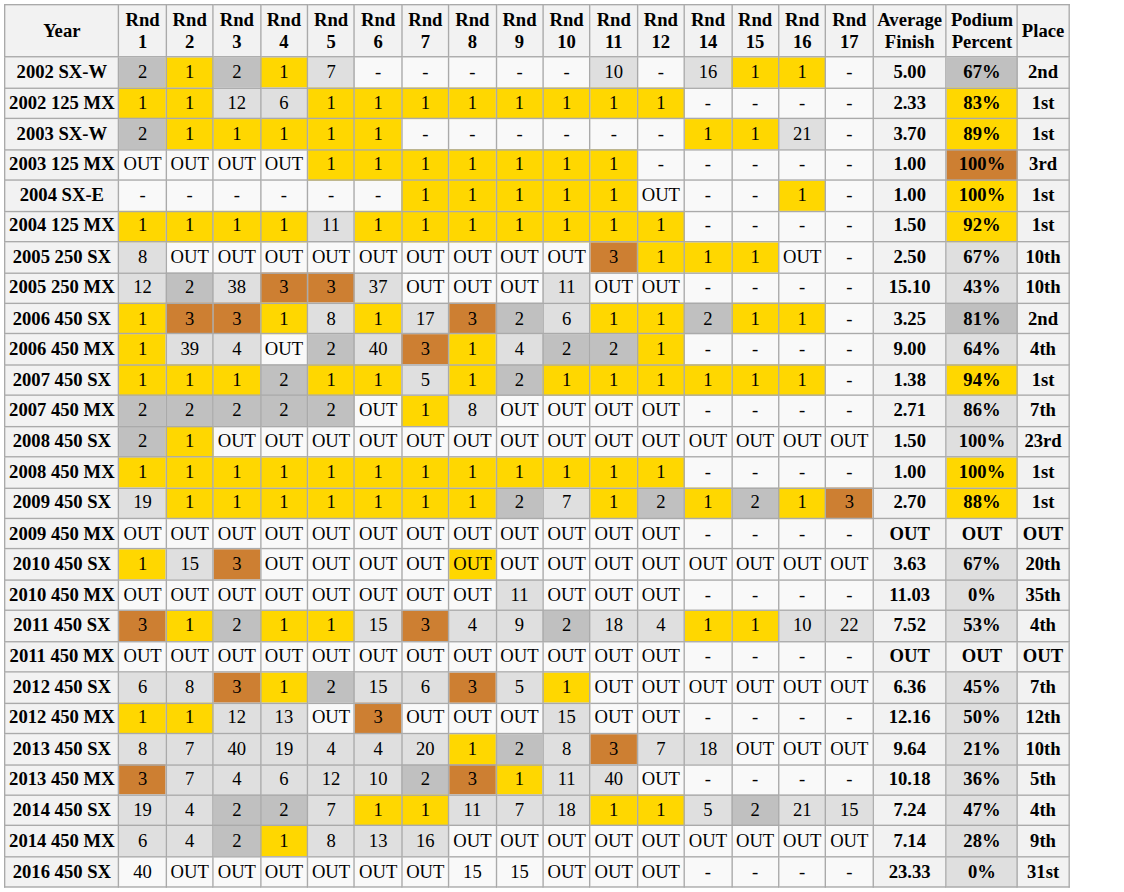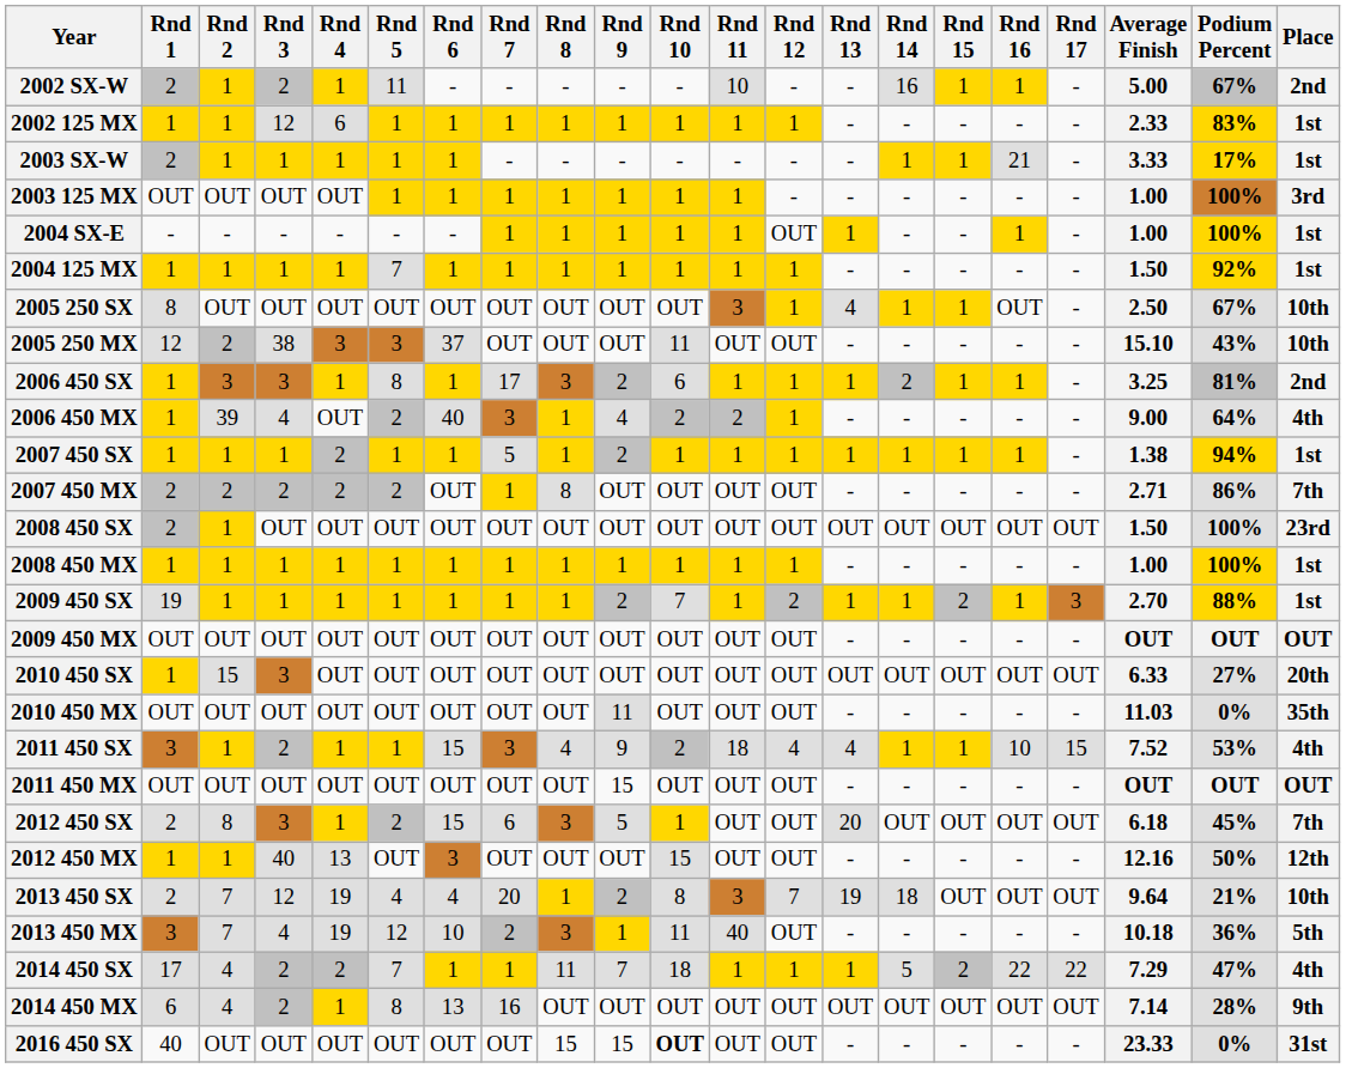 <table class="wikitable mw-collapsible" style="font-size: 85%; text-align:center">
 <tr valign="top">
 <th valign="middle">Year</th>
 <th>Rnd<br>1</th>
 <th>Rnd<br>2</th>
 <th>Rnd<br>3</th>
 <th>Rnd<br>4</th>
 <th>Rnd<br>5</th>
 <th>Rnd<br>6</th>
 <th>Rnd<br>7</th>
 <th>Rnd<br>8</th>
 <th>Rnd<br>9</th>
 <th>Rnd<br>10</th>
 <th>Rnd<br>11</th>
 <th>Rnd<br>12</th>
+<th>Rnd<br>13</th>
 <th>Rnd<br>14</th>
 <th>Rnd<br>15</th>
 <th>Rnd<br>16</th>
 <th>Rnd<br>17</th>
 <th valign="middle">Average<br>Finish</th>
 <th valign="middle">Podium<br>Percent</th>
 <th valign="middle">Place</th>
 </tr>
 <tr>
 <th>2002 SX-W</th>
 <td style="background: silver;">2</td>
 <td style="background: gold;">1</td>
 <td style="background: silver;">2</td>
 <td style="background: gold;">1</td>
-<td style="background:#dfdfdf;">7</td>
+<td style="background:#dfdfdf;">11</td>
 <td>-</td>
 <td>-</td>
 <td>-</td>
 <td>-</td>
 <td>-</td>
 <td style="background:#dfdfdf;">10</td>
+<td>-</td>
 <td>-</td>
 <td style="background:#dfdfdf;">16</td>
 <td style="background: gold;">1</td>
 <td style="background: gold;">1</td>
 <td>-</td>
 <th>5.00</th>
 <th style="background: silver;">67%</th>
 <th>2nd</th>
 </tr>
 <tr>
 <th>2002 125 MX</th>
 <td style="background: gold;">1</td>
 <td style="background: gold;">1</td>
 <td style="background:#dfdfdf;">12</td>
 <td style="background:#dfdfdf;">6</td>
 <td style="background: gold;">1</td>
 <td style="background: gold;">1</td>
 <td style="background: gold;">1</td>
 <td style="background: gold;">1</td>
 <td style="background: gold;">1</td>
 <td style="background: gold;">1</td>
 <td style="background: gold;">1</td>
 <td style="background: gold;">1</td>
 <td>-</td>
 <td>-</td>
 <td>-</td>
 <td>-</td>
+<td>-</td>
 <th>2.33</th>
 <th style="background: gold;">83%</th>
 <th>1st</th>
 </tr>
 <tr>
 <th>2003 SX-W</th>
 <td style="background: silver;">2</td>
 <td style="background: gold;">1</td>
 <td style="background: gold;">1</td>
 <td style="background: gold;">1</td>
 <td style="background: gold;">1</td>
 <td style="background: gold;">1</td>
 <td>-</td>
 <td>-</td>
 <td>-</td>
 <td>-</td>
 <td>-</td>
 <td>-</td>
+<td>-</td>
 <td style="background: gold;">1</td>
 <td style="background: gold;">1</td>
 <td style="background:#dfdfdf;">21</td>
 <td>-</td>
-<th>3.70</th>
-<th style="background: gold;">89%</th>
+<th>3.33</th>
+<th style="background: gold;">17%</th>
 <th>1st</th>
 </tr>
 <tr>
 <th>2003 125 MX</th>
 <td>OUT</td>
 <td>OUT</td>
 <td>OUT</td>
 <td>OUT</td>
 <td style="background: gold;">1</td>
 <td style="background: gold;">1</td>
 <td style="background: gold;">1</td>
 <td style="background: gold;">1</td>
 <td style="background: gold;">1</td>
 <td style="background: gold;">1</td>
 <td style="background: gold;">1</td>
+<td>-</td>
 <td>-</td>
 <td>-</td>
 <td>-</td>
 <td>-</td>
 <td>-</td>
 <th>1.00</th>
 <th style="background:#CD7F32;">100%</th>
 <th>3rd</th>
 </tr>
 <tr>
 <th>2004 SX-E</th>
 <td>-</td>
 <td>-</td>
 <td>-</td>
 <td>-</td>
 <td>-</td>
 <td>-</td>
 <td style="background: gold;">1</td>
 <td style="background: gold;">1</td>
 <td style="background: gold;">1</td>
 <td style="background: gold;">1</td>
 <td style="background: gold;">1</td>
 <td>OUT</td>
+<td style="background: gold;">1</td>
 <td>-</td>
 <td>-</td>
 <td style="background: gold;">1</td>
 <td>-</td>
 <th>1.00</th>
 <th style="background: gold;">100%</th>
 <th>1st</th>
 </tr>
 <tr>
 <th>2004 125 MX</th>
 <td style="background: gold;">1</td>
 <td style="background: gold;">1</td>
 <td style="background: gold;">1</td>
 <td style="background: gold;">1</td>
-<td style="background:#dfdfdf;">11</td>
+<td style="background:#dfdfdf;">7</td>
 <td style="background: gold;">1</td>
 <td style="background: gold;">1</td>
 <td style="background: gold;">1</td>
 <td style="background: gold;">1</td>
 <td style="background: gold;">1</td>
 <td style="background: gold;">1</td>
 <td style="background: gold;">1</td>
+<td>-</td>
 <td>-</td>
 <td>-</td>
 <td>-</td>
 <td>-</td>
 <th>1.50</th>
 <th style="background: gold;">92%</th>
 <th>1st</th>
 </tr>
 <tr>
 <th>2005 250 SX</th>
 <td style="background:#dfdfdf;">8</td>
 <td>OUT</td>
 <td>OUT</td>
 <td>OUT</td>
 <td>OUT</td>
 <td>OUT</td>
 <td>OUT</td>
 <td>OUT</td>
 <td>OUT</td>
 <td>OUT</td>
 <td style="background:#CD7F32;">3</td>
 <td style="background: gold;">1</td>
+<td style="background:#dfdfdf;">4</td>
 <td style="background: gold;">1</td>
 <td style="background: gold;">1</td>
 <td>OUT</td>
 <td>-</td>
 <th>2.50</th>
 <th style="background:#dfdfdf;">67%</th>
 <th>10th</th>
 </tr>
 <tr>
 <th>2005 250 MX</th>
 <td style="background:#dfdfdf;">12</td>
 <td style="background: silver;">2</td>
 <td style="background:#dfdfdf;">38</td>
 <td style="background:#CD7F32;">3</td>
 <td style="background:#CD7F32;">3</td>
 <td style="background:#dfdfdf;">37</td>
 <td>OUT</td>
 <td>OUT</td>
 <td>OUT</td>
 <td style="background:#dfdfdf;">11</td>
 <td>OUT</td>
 <td>OUT</td>
 <td>-</td>
 <td>-</td>
 <td>-</td>
 <td>-</td>
+<td>-</td>
 <th>15.10</th>
 <th style="background:#dfdfdf;">43%</th>
 <th>10th</th>
 </tr>
 <tr>
 <th>2006 450 SX</th>
 <td style="background: gold;">1</td>
 <td style="background:#CD7F32;">3</td>
 <td style="background:#CD7F32;">3</td>
 <td style="background: gold;">1</td>
 <td style="background:#dfdfdf;">8</td>
 <td style="background: gold;">1</td>
 <td style="background:#dfdfdf;">17</td>
 <td style="background:#CD7F32;">3</td>
 <td style="background: silver;">2</td>
 <td style="background:#dfdfdf;">6</td>
+<td style="background: gold;">1</td>
 <td style="background: gold;">1</td>
 <td style="background: gold;">1</td>
 <td style="background: silver;">2</td>
 <td style="background: gold;">1</td>
 <td style="background: gold;">1</td>
 <td>-</td>
 <th>3.25</th>
 <th style="background: silver;">81%</th>
 <th>2nd</th>
 </tr>
 <tr>
 <th>2006 450 MX</th>
 <td style="background: gold;">1</td>
 <td style="background:#dfdfdf;">39</td>
 <td style="background:#dfdfdf;">4</td>
 <td>OUT</td>
 <td style="background: silver;">2</td>
 <td style="background:#dfdfdf;">40</td>
 <td style="background:#CD7F32;">3</td>
 <td style="background: gold;">1</td>
 <td style="background:#dfdfdf;">4</td>
 <td style="background: silver;">2</td>
 <td style="background: silver;">2</td>
 <td style="background: gold;">1</td>
 <td>-</td>
 <td>-</td>
 <td>-</td>
 <td>-</td>
+<td>-</td>
 <th>9.00</th>
 <th style="background:#dfdfdf;">64%</th>
 <th>4th</th>
 </tr>
 <tr>
 <th>2007 450 SX</th>
 <td style="background: gold;">1</td>
 <td style="background: gold;">1</td>
 <td style="background: gold;">1</td>
 <td style="background: silver;">2</td>
 <td style="background: gold;">1</td>
 <td style="background: gold;">1</td>
 <td style="background:#dfdfdf;">5</td>
 <td style="background: gold;">1</td>
 <td style="background: silver;">2</td>
+<td style="background: gold;">1</td>
 <td style="background: gold;">1</td>
 <td style="background: gold;">1</td>
 <td style="background: gold;">1</td>
 <td style="background: gold;">1</td>
 <td style="background: gold;">1</td>
 <td style="background: gold;">1</td>
 <td>-</td>
 <th>1.38</th>
 <th style="background: gold;">94%</th>
 <th>1st</th>
 </tr>
 <tr>
 <th>2007 450 MX</th>
 <td style="background: silver;">2</td>
 <td style="background: silver;">2</td>
 <td style="background: silver;">2</td>
 <td style="background: silver;">2</td>
 <td style="background: silver;">2</td>
 <td>OUT</td>
 <td style="background: gold;">1</td>
 <td style="background:#dfdfdf;">8</td>
 <td>OUT</td>
 <td>OUT</td>
 <td>OUT</td>
 <td>OUT</td>
 <td>-</td>
 <td>-</td>
 <td>-</td>
 <td>-</td>
+<td>-</td>
 <th>2.71</th>
 <th style="background:#dfdfdf;">86%</th>
 <th>7th</th>
 </tr>
 <tr>
 <th>2008 450 SX</th>
 <td style="background: silver;">2</td>
 <td style="background: gold;">1</td>
+<td>OUT</td>
 <td>OUT</td>
 <td>OUT</td>
 <td>OUT</td>
 <td>OUT</td>
 <td>OUT</td>
 <td>OUT</td>
 <td>OUT</td>
 <td>OUT</td>
 <td>OUT</td>
 <td>OUT</td>
 <td>OUT</td>
 <td>OUT</td>
 <td>OUT</td>
 <td>OUT</td>
 <th>1.50</th>
 <th style="background:#dfdfdf;">100%</th>
 <th>23rd</th>
 </tr>
 <tr>
 <th>2008 450 MX</th>
 <td style="background: gold;">1</td>
 <td style="background: gold;">1</td>
 <td style="background: gold;">1</td>
 <td style="background: gold;">1</td>
 <td style="background: gold;">1</td>
 <td style="background: gold;">1</td>
 <td style="background: gold;">1</td>
 <td style="background: gold;">1</td>
 <td style="background: gold;">1</td>
 <td style="background: gold;">1</td>
 <td style="background: gold;">1</td>
 <td style="background: gold;">1</td>
 <td>-</td>
 <td>-</td>
 <td>-</td>
 <td>-</td>
+<td>-</td>
 <th>1.00</th>
 <th style="background: gold;">100%</th>
 <th>1st</th>
 </tr>
 <tr>
 <th>2009 450 SX</th>
 <td style="background:#dfdfdf;">19</td>
 <td style="background: gold;">1</td>
 <td style="background: gold;">1</td>
 <td style="background: gold;">1</td>
 <td style="background: gold;">1</td>
 <td style="background: gold;">1</td>
 <td style="background: gold;">1</td>
 <td style="background: gold;">1</td>
 <td style="background: silver;">2</td>
 <td style="background:#dfdfdf;">7</td>
 <td style="background: gold;">1</td>
 <td style="background: silver;">2</td>
+<td style="background: gold;">1</td>
 <td style="background: gold;">1</td>
 <td style="background: silver;">2</td>
 <td style="background: gold;">1</td>
 <td style="background:#CD7F32;">3</td>
 <th>2.70</th>
 <th style="background: gold;">88%</th>
 <th>1st</th>
 </tr>
 <tr>
 <th>2009 450 MX</th>
 <td>OUT</td>
 <td>OUT</td>
 <td>OUT</td>
 <td>OUT</td>
 <td>OUT</td>
 <td>OUT</td>
 <td>OUT</td>
 <td>OUT</td>
 <td>OUT</td>
 <td>OUT</td>
 <td>OUT</td>
 <td>OUT</td>
 <td>-</td>
 <td>-</td>
 <td>-</td>
 <td>-</td>
+<td>-</td>
 <th>OUT</th>
 <th>OUT</th>
 <th>OUT</th>
 </tr>
 <tr>
 <th>2010 450 SX</th>
 <td style="background: gold;">1</td>
 <td style="background:#dfdfdf;">15</td>
 <td style="background:#CD7F32;">3</td>
 <td>OUT</td>
 <td>OUT</td>
 <td>OUT</td>
 <td>OUT</td>
-<td style="background: gold;">OUT</td>
 <td>OUT</td>
 <td>OUT</td>
 <td>OUT</td>
 <td>OUT</td>
 <td>OUT</td>
 <td>OUT</td>
 <td>OUT</td>
 <td>OUT</td>
-<th>3.63</th>
-<th style="background:#dfdfdf;">67%</th>
+<td>OUT</td>
+<td>OUT</td>
+<th>6.33</th>
+<th style="background:#dfdfdf;">27%</th>
 <th>20th</th>
 </tr>
 <tr>
 <th>2010 450 MX</th>
 <td>OUT</td>
 <td>OUT</td>
 <td>OUT</td>
 <td>OUT</td>
 <td>OUT</td>
 <td>OUT</td>
 <td>OUT</td>
 <td>OUT</td>
 <td style="background:#dfdfdf;">11</td>
 <td>OUT</td>
 <td>OUT</td>
 <td>OUT</td>
+<td>-</td>
 <td>-</td>
 <td>-</td>
 <td>-</td>
 <td>-</td>
 <th>11.03</th>
 <th style="background:#dfdfdf;">0%</th>
 <th>35th</th>
 </tr>
 <tr>
 <th>2011 450 SX</th>
 <td style="background:#CD7F32;">3</td>
 <td style="background: gold;">1</td>
 <td style="background: silver;">2</td>
 <td style="background: gold;">1</td>
 <td style="background: gold;">1</td>
 <td style="background:#dfdfdf;">15</td>
 <td style="background:#CD7F32;">3</td>
 <td style="background:#dfdfdf;">4</td>
 <td style="background:#dfdfdf;">9</td>
 <td style="background: silver;">2</td>
 <td style="background:#dfdfdf;">18</td>
 <td style="background:#dfdfdf;">4</td>
+<td style="background:#dfdfdf;">4</td>
 <td style="background: gold;">1</td>
 <td style="background: gold;">1</td>
 <td style="background:#dfdfdf;">10</td>
-<td style="background:#dfdfdf;">22</td>
+<td style="background:#dfdfdf;">15</td>
 <th>7.52</th>
 <th style="background:#dfdfdf;">53%</th>
 <th>4th</th>
 </tr>
 <tr>
 <th>2011 450 MX</th>
 <td>OUT</td>
 <td>OUT</td>
 <td>OUT</td>
 <td>OUT</td>
 <td>OUT</td>
 <td>OUT</td>
 <td>OUT</td>
 <td>OUT</td>
+<td>15</td>
 <td>OUT</td>
 <td>OUT</td>
 <td>OUT</td>
-<td>OUT</td>
+<td>-</td>
 <td>-</td>
 <td>-</td>
 <td>-</td>
 <td>-</td>
 <th>OUT</th>
 <th>OUT</th>
 <th>OUT</th>
 </tr>
 <tr>
 <th>2012 450 SX</th>
-<td style="background:#dfdfdf;">6</td>
+<td style="background:#dfdfdf;">2</td>
 <td style="background:#dfdfdf;">8</td>
 <td style="background:#CD7F32;">3</td>
 <td style="background: gold;">1</td>
 <td style="background: silver;">2</td>
 <td style="background:#dfdfdf;">15</td>
 <td style="background:#dfdfdf;">6</td>
 <td style="background:#CD7F32;">3</td>
 <td style="background:#dfdfdf;">5</td>
 <td style="background: gold;">1</td>
 <td>OUT</td>
 <td>OUT</td>
+<td style="background:#dfdfdf;">20</td>
 <td>OUT</td>
 <td>OUT</td>
 <td>OUT</td>
 <td>OUT</td>
-<th>6.36</th>
+<th>6.18</th>
 <th style="background:#dfdfdf;">45%</th>
 <th>7th</th>
 </tr>
 <tr>
 <th>2012 450 MX</th>
 <td style="background: gold;">1</td>
 <td style="background: gold;">1</td>
-<td style="background:#dfdfdf;">12</td>
+<td style="background:#dfdfdf;">40</td>
 <td style="background:#dfdfdf;">13</td>
 <td>OUT</td>
 <td style="background:#CD7F32;">3</td>
 <td>OUT</td>
 <td>OUT</td>
 <td>OUT</td>
 <td style="background:#dfdfdf;">15</td>
 <td>OUT</td>
 <td>OUT</td>
 <td>-</td>
 <td>-</td>
 <td>-</td>
 <td>-</td>
+<td>-</td>
 <th>12.16</th>
 <th style="background:#dfdfdf;">50%</th>
 <th>12th</th>
 </tr>
 <tr>
 <th>2013 450 SX</th>
-<td style="background:#dfdfdf;">8</td>
+<td style="background:#dfdfdf;">2</td>
 <td style="background:#dfdfdf;">7</td>
-<td style="background:#dfdfdf;">40</td>
+<td style="background:#dfdfdf;">12</td>
 <td style="background:#dfdfdf;">19</td>
 <td style="background:#dfdfdf;">4</td>
 <td style="background:#dfdfdf;">4</td>
 <td style="background:#dfdfdf;">20</td>
 <td style="background: gold;">1</td>
 <td style="background: silver;">2</td>
 <td style="background:#dfdfdf;">8</td>
 <td style="background:#CD7F32;">3</td>
 <td style="background:#dfdfdf;">7</td>
+<td style="background:#dfdfdf;">19</td>
 <td style="background:#dfdfdf;">18</td>
 <td>OUT</td>
 <td>OUT</td>
 <td>OUT</td>
 <th>9.64</th>
 <th style="background:#dfdfdf;">21%</th>
 <th>10th</th>
 </tr>
 <tr>
 <th>2013 450 MX</th>
 <td style="background:#CD7F32;">3</td>
 <td style="background:#dfdfdf;">7</td>
 <td style="background:#dfdfdf;">4</td>
-<td style="background:#dfdfdf;">6</td>
+<td style="background:#dfdfdf;">19</td>
 <td style="background:#dfdfdf;">12</td>
 <td style="background:#dfdfdf;">10</td>
 <td style="background: silver;">2</td>
 <td style="background:#CD7F32;">3</td>
 <td style="background: gold;">1</td>
 <td style="background:#dfdfdf;">11</td>
 <td style="background:#dfdfdf;">40</td>
 <td>OUT</td>
 <td>-</td>
 <td>-</td>
 <td>-</td>
 <td>-</td>
+<td>-</td>
 <th>10.18</th>
 <th style="background:#dfdfdf;">36%</th>
 <th>5th</th>
 </tr>
 <tr>
 <th>2014 450 SX</th>
-<td style="background:#dfdfdf;">19</td>
+<td style="background:#dfdfdf;">17</td>
 <td style="background:#dfdfdf;">4</td>
 <td style="background: silver;">2</td>
 <td style="background: silver;">2</td>
 <td style="background:#dfdfdf;">7</td>
 <td style="background: gold;">1</td>
 <td style="background: gold;">1</td>
 <td style="background:#dfdfdf;">11</td>
 <td style="background:#dfdfdf;">7</td>
 <td style="background:#dfdfdf;">18</td>
 <td style="background: gold;">1</td>
 <td style="background: gold;">1</td>
+<td style="background: gold;">1</td>
 <td style="background:#dfdfdf;">5</td>
 <td style="background: silver;">2</td>
-<td style="background:#dfdfdf;">21</td>
-<td style="background:#dfdfdf;">15</td>
-<th>7.24</th>
+<td style="background:#dfdfdf;">22</td>
+<td style="background:#dfdfdf;">22</td>
+<th>7.29</th>
 <th style="background:#dfdfdf;">47%</th>
 <th>4th</th>
 </tr>
 <tr>
 <th>2014 450 MX</th>
 <td style="background:#dfdfdf;">6</td>
 <td style="background:#dfdfdf;">4</td>
 <td style="background: silver;">2</td>
 <td style="background:gold;">1</td>
 <td style="background:#dfdfdf;">8</td>
 <td style="background:#dfdfdf;">13</td>
 <td style="background:#dfdfdf;">16</td>
+<td>OUT</td>
 <td>OUT</td>
 <td>OUT</td>
 <td>OUT</td>
 <td>OUT</td>
 <td>OUT</td>
 <td>OUT</td>
 <td>OUT</td>
 <td>OUT</td>
 <td>OUT</td>
 <th>7.14</th>
 <th style="background:#dfdfdf;">28%</th>
 <th>9th</th>
 </tr>
 <tr>
 <th>2016 450 SX</th>
 <td>40</td>
 <td>OUT</td>
 <td>OUT</td>
 <td>OUT</td>
 <td>OUT</td>
 <td>OUT</td>
 <td>OUT</td>
 <td>15</td>
 <td>15</td>
+<td><strong>OUT</strong></td>
 <td>OUT</td>
 <td>OUT</td>
-<td>OUT</td>
+<td>-</td>
 <td>-</td>
 <td>-</td>
 <td>-</td>
 <td>-</td>
 <th>23.33</th>
 <th style="background:#dfdfdf;">0%</th>
 <th>31st</th>
 </tr>
 </table>
